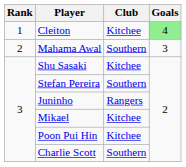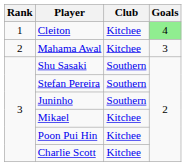 <table class="wikitable" style="text-align:center">
 <tr>
 <th>Rank</th>
 <th>Player</th>
 <th>Club</th>
 <th>Goals</th>
 </tr>
 <tr>
 <td rowspan="1">1</td>
 <td align="left"> <a href='#'>Cleiton</a></td>
 <td align="left"><a href='#'>Kitchee</a></td>
 <td rowspan="1" style="background: lightgreen;">4</td>
 </tr>
 <tr>
 <td rowspan="1">2</td>
 <td align="left"> <a href='#'>Mahama Awal</a></td>
-<td align="left"><a href='#'>Southern</a></td>
+<td align="left"><a href='#'>Kitchee</a></td>
 <td rowspan="1">3</td>
 </tr>
 <tr>
 <td rowspan="6">3</td>
 <td align="left"> <a href='#'>Shu Sasaki</a></td>
-<td align="left"><a href='#'>Kitchee</a></td>
+<td align="left"><a href='#'>Southern</a></td>
 <td rowspan="6">2</td>
 </tr>
 <tr>
 <td align="left"> <a href='#'>Stefan Pereira</a></td>
 <td align="left"><a href='#'>Southern</a></td>
 </tr>
 <tr>
 <td align="left"> <a href='#'>Juninho</a></td>
-<td align="left"><a href='#'>Rangers</a></td>
+<td align="left"><a href='#'>Southern</a></td>
 </tr>
 <tr>
 <td align="left"> <a href='#'>Mikael</a></td>
 <td align="left"><a href='#'>Kitchee</a></td>
 </tr>
 <tr>
 <td align="left"> <a href='#'>Poon Pui Hin</a></td>
 <td align="left"><a href='#'>Kitchee</a></td>
 </tr>
 <tr>
 <td align="left"> <a href='#'>Charlie Scott</a></td>
-<td align="left"><a href='#'>Southern</a></td>
+<td align="left"><a href='#'>Kitchee</a></td>
 </tr>
 </table>
